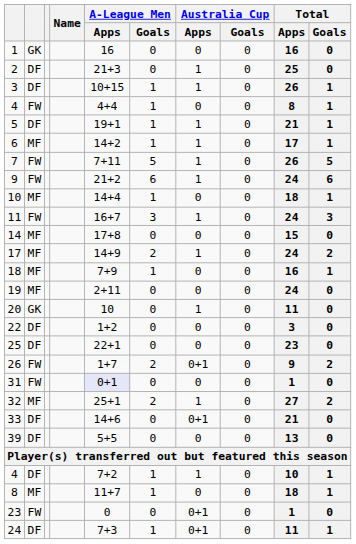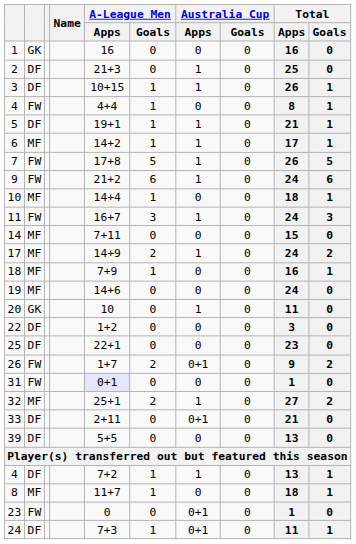 <table class="wikitable sortable" style="text-align:center;">
 <tr>
 <th rowspan="2"></th>
 <th rowspan="2"></th>
 <th rowspan="2"></th>
 <th rowspan="2">Name</th>
 <th colspan="2"><a href='#'>A-League Men</a></th>
 <th colspan="2"><a href='#'>Australia Cup</a></th>
 <th colspan="2">Total</th>
 </tr>
 <tr>
 <th>Apps</th>
 <th>Goals</th>
 <th>Apps</th>
 <th>Goals</th>
 <th>Apps</th>
 <th>Goals</th>
 </tr>
 <tr>
 <td>1</td>
 <td>GK</td>
 <td></td>
 <td align="left"><br></td>
 <td>16</td>
 <td>0<br></td>
 <td>0</td>
 <td>0<br></td>
 <th>16</th>
 <th>0</th>
 </tr>
 <tr>
 <td>2</td>
 <td>DF</td>
 <td></td>
 <td align="left"><br></td>
 <td>21+3</td>
 <td>0<br></td>
 <td>1</td>
 <td>0<br></td>
 <th>25</th>
 <th>0</th>
 </tr>
 <tr>
 <td>3</td>
 <td>DF</td>
 <td></td>
 <td align="left"><br></td>
 <td>10+15</td>
 <td>1<br></td>
 <td>1</td>
 <td>0<br></td>
 <th>26</th>
 <th>1</th>
 </tr>
 <tr>
 <td>4</td>
 <td>FW</td>
 <td></td>
 <td align="left"><br></td>
 <td>4+4</td>
 <td>1<br></td>
 <td>0</td>
 <td>0<br></td>
 <th>8</th>
 <th>1</th>
 </tr>
 <tr>
 <td>5</td>
 <td>DF</td>
 <td></td>
 <td align="left"><br></td>
 <td>19+1</td>
 <td>1<br></td>
 <td>1</td>
 <td>0<br></td>
 <th>21</th>
 <th>1</th>
 </tr>
 <tr>
 <td>6</td>
 <td>MF</td>
 <td></td>
 <td align="left"><br></td>
 <td>14+2</td>
 <td>1<br></td>
 <td>1</td>
 <td>0<br></td>
 <th>17</th>
 <th>1</th>
 </tr>
 <tr>
 <td>7</td>
 <td>FW</td>
 <td></td>
 <td align="left"><br></td>
-<td>7+11</td>
+<td>17+8</td>
 <td>5<br></td>
 <td>1</td>
 <td>0<br></td>
 <th>26</th>
 <th>5</th>
 </tr>
 <tr>
 <td>9</td>
 <td>FW</td>
 <td></td>
 <td align="left"><br></td>
 <td>21+2</td>
 <td>6<br></td>
 <td>1</td>
 <td>0<br></td>
 <th>24</th>
 <th>6</th>
 </tr>
 <tr>
 <td>10</td>
 <td>MF</td>
 <td></td>
 <td align="left"><br></td>
 <td>14+4</td>
 <td>1<br></td>
 <td>0</td>
 <td>0<br></td>
 <th>18</th>
 <th>1</th>
 </tr>
 <tr>
 <td>11</td>
 <td>FW</td>
 <td></td>
 <td align="left"><br></td>
 <td>16+7</td>
 <td>3<br></td>
 <td>1</td>
 <td>0<br></td>
 <th>24</th>
 <th>3</th>
 </tr>
 <tr>
 <td>14</td>
 <td>MF</td>
 <td></td>
 <td align="left"><br></td>
-<td>17+8</td>
+<td>7+11</td>
 <td>0<br></td>
 <td>0</td>
 <td>0<br></td>
 <th>15</th>
 <th>0</th>
 </tr>
 <tr>
 <td>17</td>
 <td>MF</td>
 <td></td>
 <td align="left"><br></td>
 <td>14+9</td>
 <td>2<br></td>
 <td>1</td>
 <td>0<br></td>
 <th>24</th>
 <th>2</th>
 </tr>
 <tr>
 <td>18</td>
 <td>MF</td>
 <td></td>
 <td align="left"><br></td>
 <td>7+9</td>
 <td>1<br></td>
 <td>0</td>
 <td>0<br></td>
 <th>16</th>
 <th>1</th>
 </tr>
 <tr>
 <td>19</td>
 <td>MF</td>
 <td></td>
 <td align="left"><br></td>
-<td>2+11</td>
+<td>14+6</td>
 <td>0<br></td>
 <td>0</td>
 <td>0<br></td>
 <th>24</th>
 <th>0</th>
 </tr>
 <tr>
 <td>20</td>
 <td>GK</td>
 <td></td>
 <td align="left"><br></td>
 <td>10</td>
 <td>0<br></td>
 <td>1</td>
 <td>0<br></td>
 <th>11</th>
 <th>0</th>
 </tr>
 <tr>
 <td>22</td>
 <td>DF</td>
 <td></td>
 <td align="left"><br></td>
 <td>1+2</td>
 <td>0<br></td>
 <td>0</td>
 <td>0<br></td>
 <th>3</th>
 <th>0</th>
 </tr>
 <tr>
 <td>25</td>
 <td>DF</td>
 <td></td>
 <td align="left"><br></td>
 <td>22+1</td>
 <td>0<br></td>
 <td>0</td>
 <td>0<br></td>
 <th>23</th>
 <th>0</th>
 </tr>
 <tr>
 <td>26</td>
 <td>FW</td>
 <td></td>
 <td align="left"><br></td>
 <td>1+7</td>
 <td>2<br></td>
 <td>0+1</td>
 <td>0<br></td>
 <th>9</th>
 <th>2</th>
 </tr>
 <tr>
 <td>31</td>
 <td>FW</td>
 <td></td>
 <td align="left"><br></td>
 <td style="background: lavender;">0+1</td>
 <td>0<br></td>
 <td>0</td>
 <td>0<br></td>
 <th>1</th>
 <th>0</th>
 </tr>
 <tr>
 <td>32</td>
 <td>MF</td>
 <td></td>
 <td align="left"><br></td>
 <td>25+1</td>
 <td>2<br></td>
 <td>1</td>
 <td>0<br></td>
 <th>27</th>
 <th>2</th>
 </tr>
 <tr>
 <td>33</td>
 <td>DF</td>
 <td></td>
 <td align="left"><br></td>
-<td>14+6</td>
+<td>2+11</td>
 <td>0<br></td>
 <td>0+1</td>
 <td>0<br></td>
 <th>21</th>
 <th>0</th>
 </tr>
 <tr>
 <td>39</td>
 <td>DF</td>
 <td></td>
 <td align="left"><br></td>
 <td>5+5</td>
 <td>0<br></td>
 <td>0</td>
 <td>0<br></td>
 <th>13</th>
 <th>0</th>
 </tr>
 <tr>
 <th colspan="10">Player(s) transferred out but featured this season</th>
 </tr>
 <tr>
 <td>4</td>
 <td>DF</td>
 <td></td>
 <td align="left"><br></td>
 <td>7+2</td>
 <td>1<br></td>
 <td>1</td>
 <td>0<br></td>
-<th>10</th>
+<th>13</th>
 <th>1</th>
 </tr>
 <tr>
 <td>8</td>
 <td>MF</td>
 <td></td>
 <td align="left"><br></td>
 <td>11+7</td>
 <td>1<br></td>
 <td>0</td>
 <td>0<br></td>
 <th>18</th>
 <th>1</th>
 </tr>
 <tr>
 <td>23</td>
 <td>FW</td>
 <td></td>
 <td align="left"><br></td>
 <td>0</td>
 <td>0<br></td>
 <td>0+1</td>
 <td>0<br></td>
 <th>1</th>
 <th>0</th>
 </tr>
 <tr>
 <td>24</td>
 <td>DF</td>
 <td></td>
 <td align="left"><br></td>
 <td>7+3</td>
 <td>1<br></td>
 <td>0+1</td>
 <td>0<br></td>
 <th>11</th>
 <th>1</th>
 </tr>
 </table>
